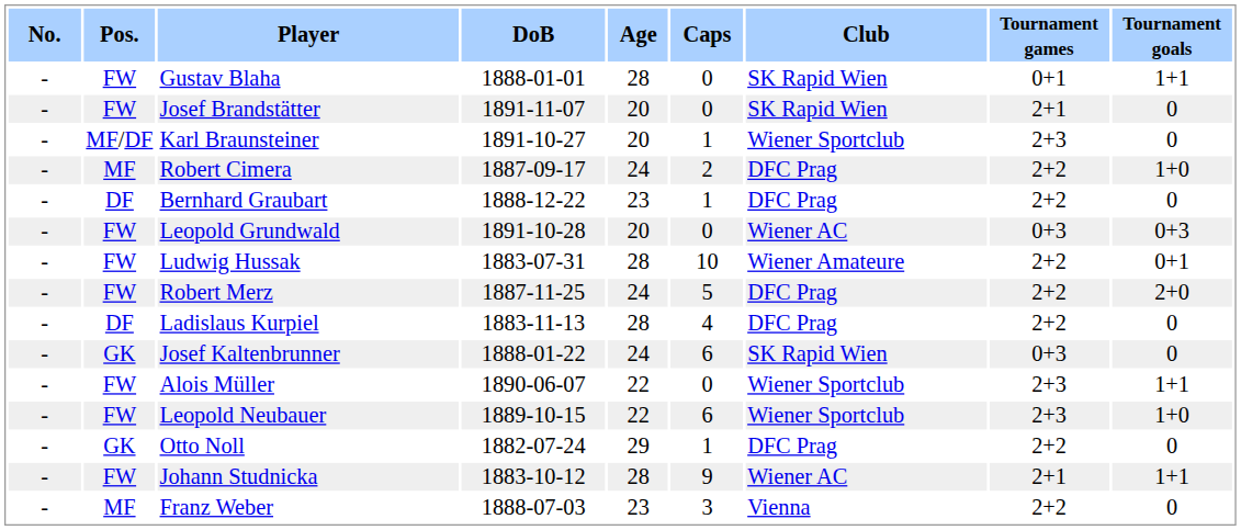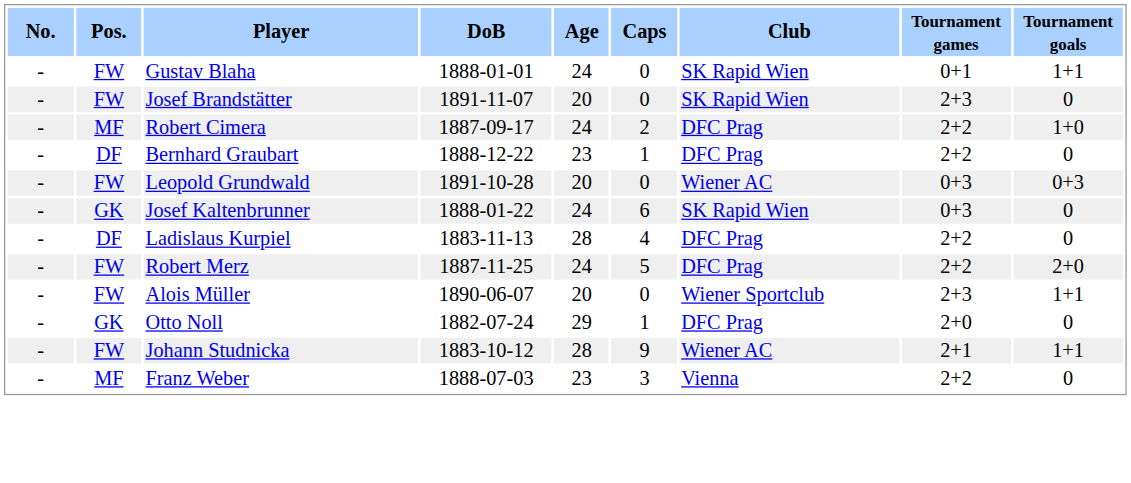 <table border="0" width="100%" style="border: 1px solid #999; background-color:#FFFFFF; text-align:center">
 <tr align="center" bgcolor="#AAD0FF">
 <th width=6%>No.</th>
 <th width=6%>Pos.</th>
 <th width=25%>Player</th>
 <th width=12%>DoB</th>
 <th width=5%>Age</th>
 <th width=6%>Caps</th>
 <th width=20%>Club</th>
 <th width=10%><small>Tournament<br>games</small></th>
 <th width=10%><small>Tournament<br>goals</small></th>
 </tr>
 <tr>
 <td>-</td>
 <td><a href='#'>FW</a></td>
 <td align="left"><a href='#'>Gustav Blaha</a></td>
 <td>1888-01-01</td>
-<td>28</td>
+<td>24</td>
 <td>0</td>
 <td align="left"> <a href='#'>SK Rapid Wien</a></td>
 <td>0+1</td>
 <td>1+1</td>
 </tr>
 <tr bgcolor="#EFEFEF">
 <td>-</td>
 <td><a href='#'>FW</a></td>
 <td align="left"><a href='#'>Josef Brandstätter</a></td>
 <td>1891-11-07</td>
 <td>20</td>
 <td>0</td>
 <td align="left"> <a href='#'>SK Rapid Wien</a></td>
-<td>2+1</td>
-<td>0</td>
-</tr>
-<tr>
-<td>-</td>
-<td><a href='#'>MF</a>/<a href='#'>DF</a></td>
-<td align="left"><a href='#'>Karl Braunsteiner</a></td>
-<td>1891-10-27</td>
-<td>20</td>
-<td>1</td>
-<td align="left"> <a href='#'>Wiener Sportclub</a></td>
 <td>2+3</td>
 <td>0</td>
 </tr>
 <tr bgcolor="#EFEFEF">
 <td>-</td>
 <td><a href='#'>MF</a></td>
 <td align="left"><a href='#'>Robert Cimera</a></td>
 <td>1887-09-17</td>
 <td>24</td>
 <td>2</td>
 <td align="left"> <a href='#'>DFC Prag</a></td>
 <td>2+2</td>
 <td>1+0</td>
 </tr>
 <tr>
 <td>-</td>
 <td><a href='#'>DF</a></td>
 <td align="left"><a href='#'>Bernhard Graubart</a></td>
 <td>1888-12-22</td>
 <td>23</td>
 <td>1</td>
 <td align="left"> <a href='#'>DFC Prag</a></td>
 <td>2+2</td>
 <td>0</td>
 </tr>
 <tr bgcolor="#EFEFEF">
 <td>-</td>
 <td><a href='#'>FW</a></td>
 <td align="left"><a href='#'>Leopold Grundwald</a></td>
 <td>1891-10-28</td>
 <td>20</td>
 <td>0</td>
 <td align="left"> <a href='#'>Wiener AC</a></td>
 <td>0+3</td>
 <td>0+3</td>
 </tr>
+<tr bgcolor="#EFEFEF">
+<td>-</td>
+<td><a href='#'>GK</a></td>
+<td align="left"><a href='#'>Josef Kaltenbrunner</a></td>
+<td>1888-01-22</td>
+<td>24</td>
+<td>6</td>
+<td align="left"> <a href='#'>SK Rapid Wien</a></td>
+<td>0+3</td>
+<td>0</td>
+</tr>
 <tr>
 <td>-</td>
-<td><a href='#'>FW</a></td>
-<td align="left"><a href='#'>Ludwig Hussak</a></td>
-<td>1883-07-31</td>
+<td><a href='#'>DF</a></td>
+<td align="left"><a href='#'>Ladislaus Kurpiel</a></td>
+<td>1883-11-13</td>
 <td>28</td>
-<td>10</td>
-<td align="left"> <a href='#'>Wiener Amateure</a></td>
+<td>4</td>
+<td align="left"> <a href='#'>DFC Prag</a></td>
 <td>2+2</td>
-<td>0+1</td>
+<td>0</td>
 </tr>
 <tr bgcolor="#EFEFEF">
 <td>-</td>
 <td><a href='#'>FW</a></td>
 <td align="left"><a href='#'>Robert Merz</a></td>
 <td>1887-11-25</td>
 <td>24</td>
 <td>5</td>
 <td align="left"> <a href='#'>DFC Prag</a></td>
 <td>2+2</td>
 <td>2+0</td>
 </tr>
 <tr>
 <td>-</td>
-<td><a href='#'>DF</a></td>
-<td align="left"><a href='#'>Ladislaus Kurpiel</a></td>
-<td>1883-11-13</td>
-<td>28</td>
-<td>4</td>
-<td align="left"> <a href='#'>DFC Prag</a></td>
-<td>2+2</td>
-<td>0</td>
-</tr>
-<tr bgcolor="#EFEFEF">
-<td>-</td>
-<td><a href='#'>GK</a></td>
-<td align="left"><a href='#'>Josef Kaltenbrunner</a></td>
-<td>1888-01-22</td>
-<td>24</td>
-<td>6</td>
-<td align="left"> <a href='#'>SK Rapid Wien</a></td>
-<td>0+3</td>
-<td>0</td>
-</tr>
-<tr>
-<td>-</td>
 <td><a href='#'>FW</a></td>
 <td align="left"><a href='#'>Alois Müller</a></td>
 <td>1890-06-07</td>
-<td>22</td>
+<td>20</td>
 <td>0</td>
 <td align="left"> <a href='#'>Wiener Sportclub</a></td>
 <td>2+3</td>
 <td>1+1</td>
-</tr>
-<tr bgcolor="#EFEFEF">
-<td>-</td>
-<td><a href='#'>FW</a></td>
-<td align="left"><a href='#'>Leopold Neubauer</a></td>
-<td>1889-10-15</td>
-<td>22</td>
-<td>6</td>
-<td align="left"> <a href='#'>Wiener Sportclub</a></td>
-<td>2+3</td>
-<td>1+0</td>
 </tr>
 <tr>
 <td>-</td>
 <td><a href='#'>GK</a></td>
 <td align="left"><a href='#'>Otto Noll</a></td>
 <td>1882-07-24</td>
 <td>29</td>
 <td>1</td>
 <td align="left"> <a href='#'>DFC Prag</a></td>
-<td>2+2</td>
+<td>2+0</td>
 <td>0</td>
 </tr>
 <tr bgcolor="#EFEFEF">
 <td>-</td>
 <td><a href='#'>FW</a></td>
 <td align="left"><a href='#'>Johann Studnicka</a></td>
 <td>1883-10-12</td>
 <td>28</td>
 <td>9</td>
 <td align="left"> <a href='#'>Wiener AC</a></td>
 <td>2+1</td>
 <td>1+1</td>
 </tr>
 <tr>
 <td>-</td>
 <td><a href='#'>MF</a></td>
 <td align="left"><a href='#'>Franz Weber</a></td>
 <td>1888-07-03</td>
 <td>23</td>
 <td>3</td>
 <td align="left"> <a href='#'>Vienna</a></td>
 <td>2+2</td>
 <td>0</td>
 </tr>
 </table>
